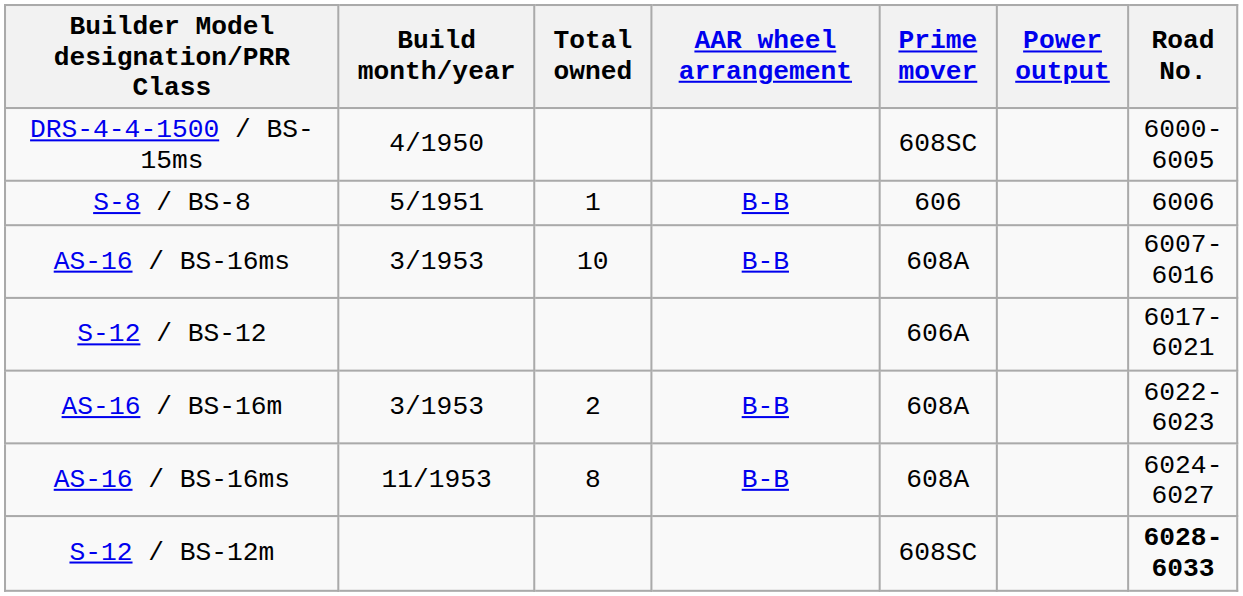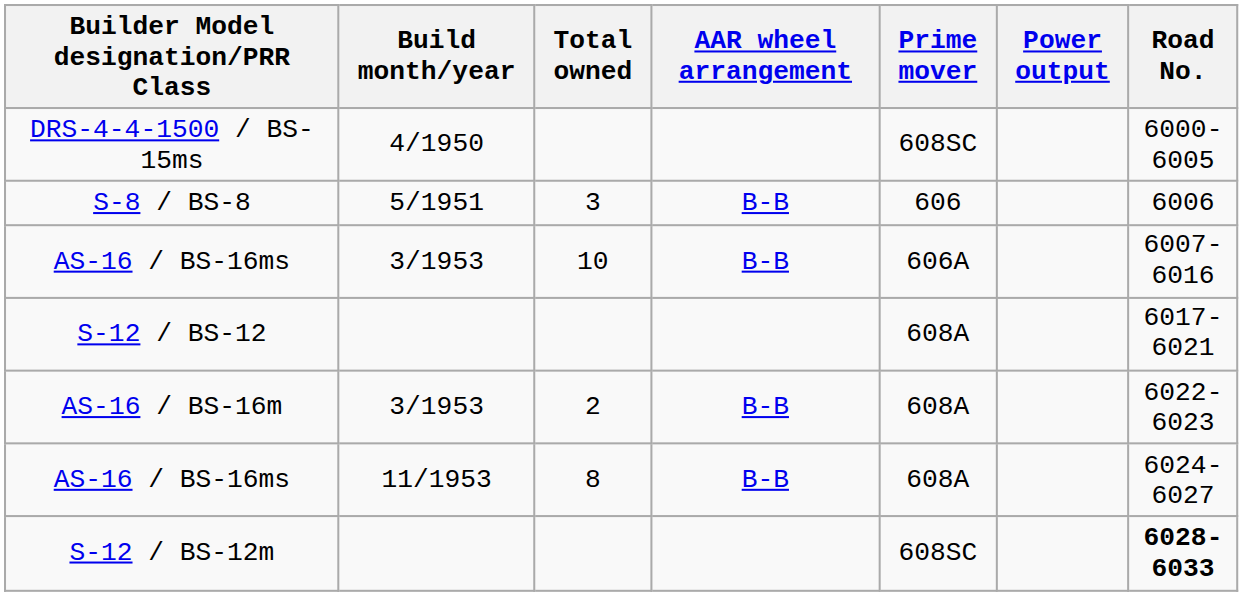 <table class="wikitable sortable">
 <tr>
 <th class="unsortable">Builder Model designation/PRR Class</th>
 <th class="unsortable">Build month/year</th>
 <th class="unsortable">Total owned</th>
 <th class="unsortable"><a href='#'>AAR wheel arrangement</a></th>
 <th class="unsortable"><a href='#'>Prime mover</a></th>
 <th class="unsortable"><a href='#'>Power output</a></th>
 <th class="unsortable">Road No.</th>
 </tr>
 <tr style=text-align:center>
 <td><a href='#'>DRS-4-4-1500</a> / BS-15ms</td>
 <td>4/1950</td>
 <td></td>
 <td></td>
 <td>608SC</td>
 <td></td>
 <td>6000-6005</td>
 </tr>
 <tr style=text-align:center>
 <td><a href='#'>S-8</a> / BS-8</td>
 <td>5/1951</td>
-<td>1</td>
+<td>3</td>
 <td><a href='#'>B-B</a></td>
 <td>606</td>
 <td></td>
 <td>6006</td>
 </tr>
 <tr style=text-align:center>
 <td><a href='#'>AS-16</a> / BS-16ms</td>
 <td>3/1953</td>
 <td>10</td>
 <td><a href='#'>B-B</a></td>
-<td>608A</td>
+<td>606A</td>
 <td></td>
 <td>6007-6016</td>
 </tr>
 <tr style=text-align:center>
 <td><a href='#'>S-12</a> / BS-12</td>
 <td></td>
 <td></td>
 <td></td>
-<td>606A</td>
+<td>608A</td>
 <td></td>
 <td>6017-6021</td>
 </tr>
 <tr style=text-align:center>
 <td><a href='#'>AS-16</a> / BS-16m</td>
 <td>3/1953</td>
 <td>2</td>
 <td><a href='#'>B-B</a></td>
 <td>608A</td>
 <td></td>
 <td>6022-6023</td>
 </tr>
 <tr style=text-align:center>
 <td><a href='#'>AS-16</a> / BS-16ms</td>
 <td>11/1953</td>
 <td>8</td>
 <td><a href='#'>B-B</a></td>
 <td>608A</td>
 <td></td>
 <td>6024-6027</td>
 </tr>
 <tr style=text-align:center>
 <td><a href='#'>S-12</a> / BS-12m</td>
 <td></td>
 <td></td>
 <td></td>
 <td>608SC</td>
 <td></td>
 <td><strong>6028-6033</strong></td>
 </tr>
 </table>
